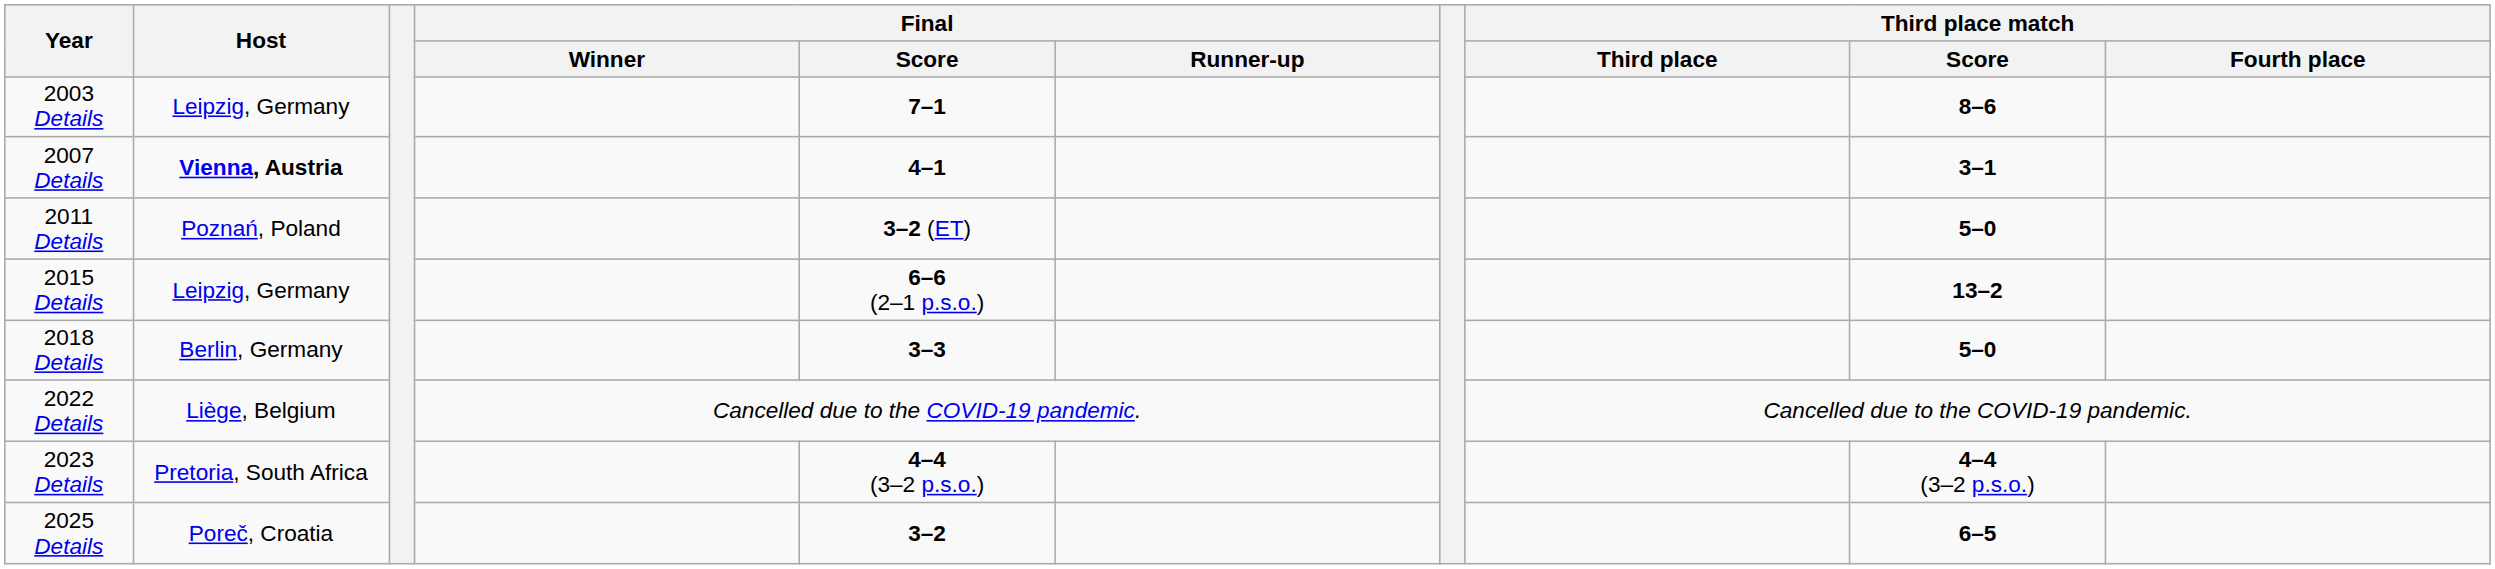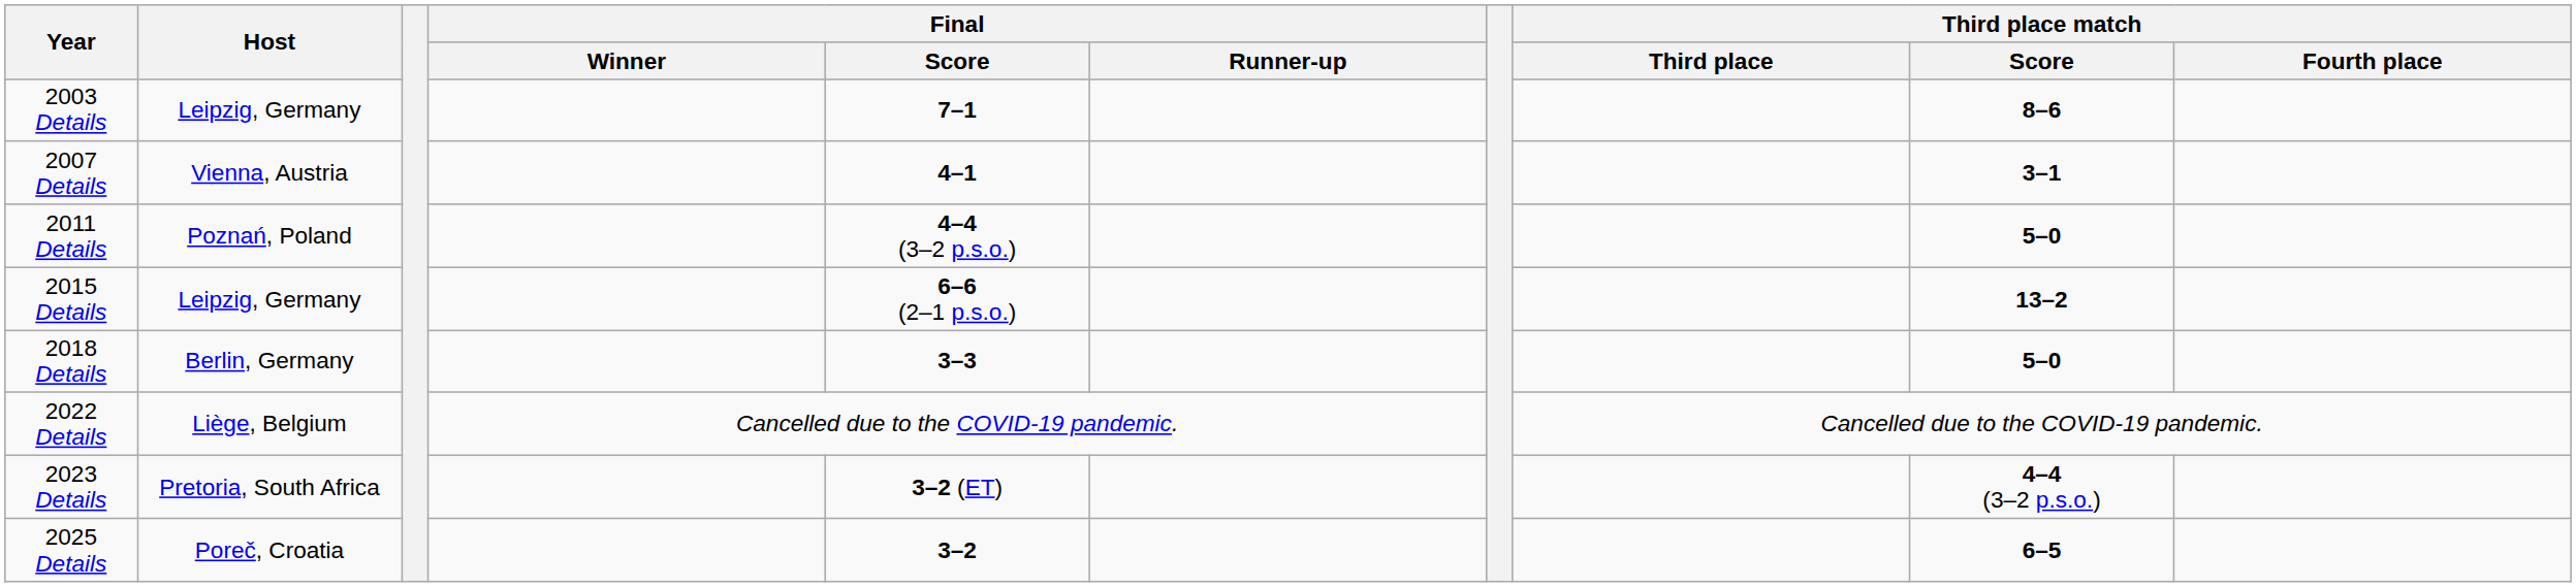 <table class="wikitable" style="text-align:center;width:100%; font-size:90%;">
 <tr>
 <th rowspan=2 width=5%>Year</th>
 <th rowspan=2 width=10%>Host</th>
 <th width=1% rowspan=10></th>
 <th colspan=3>Final</th>
 <th width=1% rowspan=10></th>
 <th colspan=3>Third place match</th>
 </tr>
 <tr>
 <th width=15%>Winner</th>
 <th width=10%>Score</th>
 <th width=15%>Runner-up</th>
 <th width=15%>Third place</th>
 <th width=10%>Score</th>
 <th width=15%>Fourth place</th>
 </tr>
 <tr>
 <td>2003 <br> <em><a href='#'>Details</a></em></td>
 <td><a href='#'>Leipzig</a>, Germany</td>
 <td><strong></strong></td>
 <td><strong>7–1</strong></td>
 <td></td>
 <td></td>
 <td><strong>8–6</strong></td>
 <td></td>
 </tr>
 <tr>
 <td>2007 <br> <em><a href='#'>Details</a></em></td>
-<td><strong><a href='#'>Vienna</a>, Austria</strong></td>
+<td><a href='#'>Vienna</a>, Austria</td>
 <td><strong></strong></td>
 <td><strong>4–1</strong></td>
 <td></td>
 <td></td>
 <td><strong>3–1</strong></td>
 <td></td>
 </tr>
 <tr>
 <td>2011 <br> <em><a href='#'>Details</a></em></td>
 <td><a href='#'>Poznań</a>, Poland</td>
 <td><strong></strong></td>
-<td><strong>3–2</strong> (<a href='#'>ET</a>)</td>
+<td><strong>4–4</strong> <br> (3–2  <a href='#'>p.s.o.</a>)</td>
 <td></td>
 <td></td>
 <td><strong>5–0</strong></td>
 <td></td>
 </tr>
 <tr>
 <td>2015 <br> <em><a href='#'>Details</a></em></td>
 <td><a href='#'>Leipzig</a>, Germany</td>
 <td><strong></strong></td>
 <td><strong>6–6</strong> <br> (2–1 <a href='#'>p.s.o.</a>)</td>
 <td></td>
 <td></td>
 <td><strong>13–2</strong></td>
 <td></td>
 </tr>
 <tr>
 <td>2018 <br> <em><a href='#'>Details</a></em></td>
 <td><a href='#'>Berlin</a>, Germany</td>
 <td><strong></strong></td>
 <td><strong>3–3</strong> </td>
 <td></td>
 <td></td>
 <td><strong>5–0</strong></td>
 <td></td>
 </tr>
 <tr>
 <td>2022 <br> <em><a href='#'>Details</a></em></td>
 <td><a href='#'>Liège</a>, Belgium</td>
 <td colspan=3><em>Cancelled due to the <a href='#'>COVID-19 pandemic</a>.</em></td>
 <td colspan=3><em>Cancelled due to the COVID-19 pandemic.</em></td>
 </tr>
 <tr>
 <td>2023 <br> <em><a href='#'>Details</a></em></td>
 <td><a href='#'>Pretoria</a>, South Africa</td>
 <td><strong></strong></td>
-<td><strong>4–4</strong> <br> (3–2  <a href='#'>p.s.o.</a>)</td>
+<td><strong>3–2</strong> (<a href='#'>ET</a>)</td>
 <td></td>
 <td></td>
 <td><strong>4–4</strong> <br> (3–2  <a href='#'>p.s.o.</a>)</td>
 <td></td>
 </tr>
 <tr>
 <td>2025 <br> <em><a href='#'>Details</a></em></td>
 <td><a href='#'>Poreč</a>, Croatia</td>
 <td><strong></strong></td>
 <td><strong>3–2</strong></td>
 <td></td>
 <td></td>
 <td><strong>6–5</strong></td>
 <td></td>
 </tr>
 </table>
